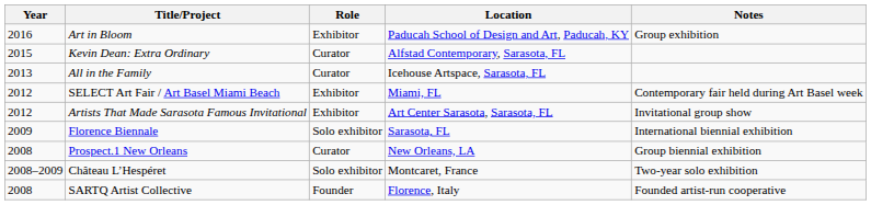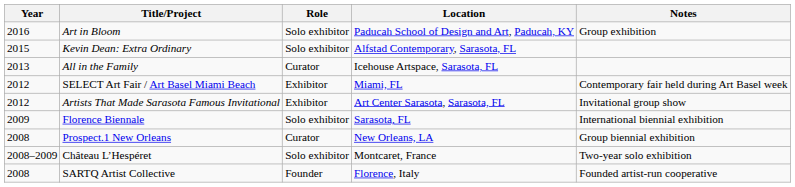 <table class="wikitable sortable">
 <tr>
 <th>Year</th>
 <th>Title/Project</th>
 <th>Role</th>
 <th>Location</th>
 <th>Notes</th>
 </tr>
 <tr>
 <td>2016</td>
 <td><em>Art in Bloom</em></td>
-<td>Exhibitor</td>
+<td>Solo exhibitor</td>
 <td><a href='#'>Paducah School of Design and Art</a>, <a href='#'>Paducah, KY</a></td>
 <td>Group exhibition</td>
 </tr>
 <tr>
 <td>2015</td>
 <td><em>Kevin Dean: Extra Ordinary</em></td>
-<td>Curator</td>
+<td>Solo exhibitor</td>
 <td><a href='#'>Alfstad Contemporary</a>, <a href='#'>Sarasota, FL</a></td>
 <td></td>
 </tr>
 <tr>
 <td>2013</td>
 <td><em>All in the Family</em></td>
 <td>Curator</td>
 <td>Icehouse Artspace, <a href='#'>Sarasota, FL</a></td>
 <td></td>
 </tr>
 <tr>
 <td>2012</td>
 <td>SELECT Art Fair / <a href='#'>Art Basel Miami Beach</a></td>
 <td>Exhibitor</td>
 <td><a href='#'>Miami, FL</a></td>
 <td>Contemporary fair held during Art Basel week</td>
 </tr>
 <tr>
 <td>2012</td>
 <td><em>Artists That Made Sarasota Famous Invitational</em></td>
 <td>Exhibitor</td>
 <td><a href='#'>Art Center Sarasota</a>, <a href='#'>Sarasota, FL</a></td>
 <td>Invitational group show</td>
 </tr>
 <tr>
 <td>2009</td>
 <td><a href='#'>Florence Biennale</a></td>
 <td>Solo exhibitor</td>
 <td><a href='#'>Sarasota, FL</a></td>
 <td>International biennial exhibition</td>
 </tr>
 <tr>
 <td>2008</td>
 <td><a href='#'>Prospect.1 New Orleans</a></td>
 <td>Curator</td>
 <td><a href='#'>New Orleans, LA</a></td>
 <td>Group biennial exhibition</td>
 </tr>
 <tr>
 <td>2008–2009</td>
 <td>Château L’Hespéret</td>
 <td>Solo exhibitor</td>
 <td>Montcaret, France</td>
 <td>Two-year solo exhibition</td>
 </tr>
 <tr>
 <td>2008</td>
 <td>SARTQ Artist Collective</td>
 <td>Founder</td>
 <td><a href='#'>Florence</a>, Italy</td>
 <td>Founded artist-run cooperative</td>
 </tr>
 </table>
